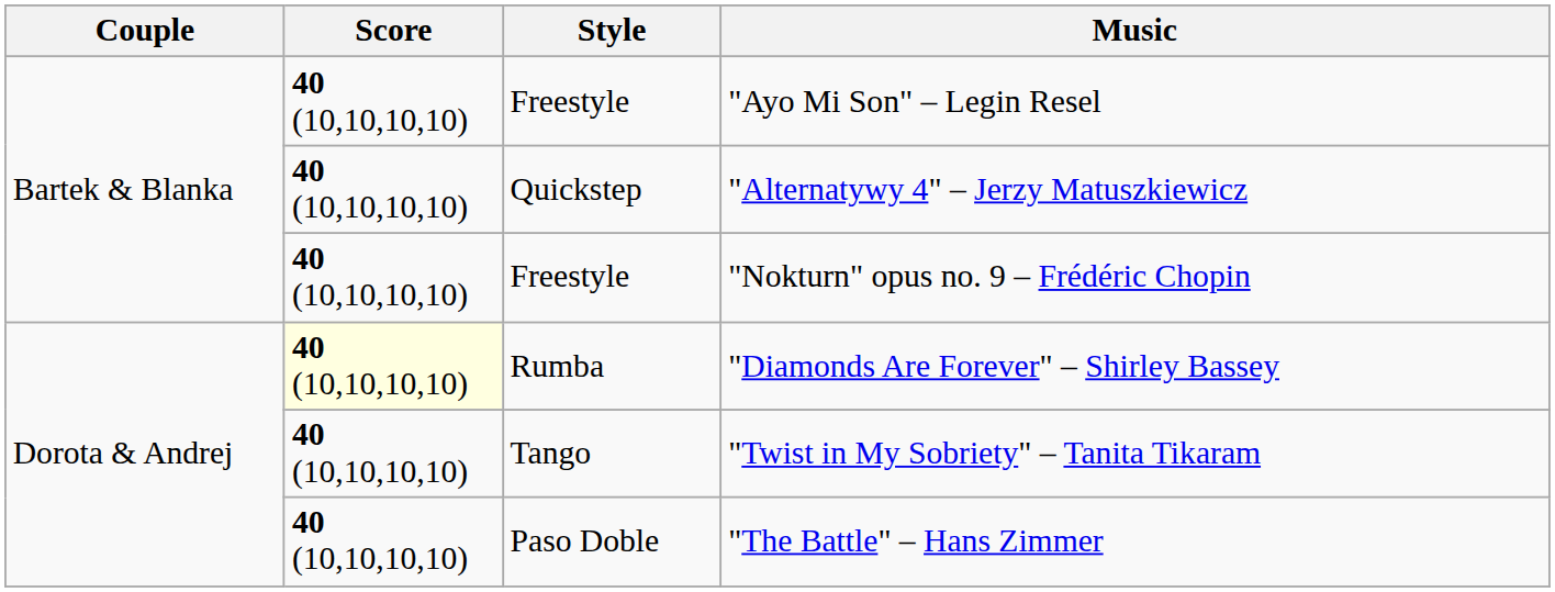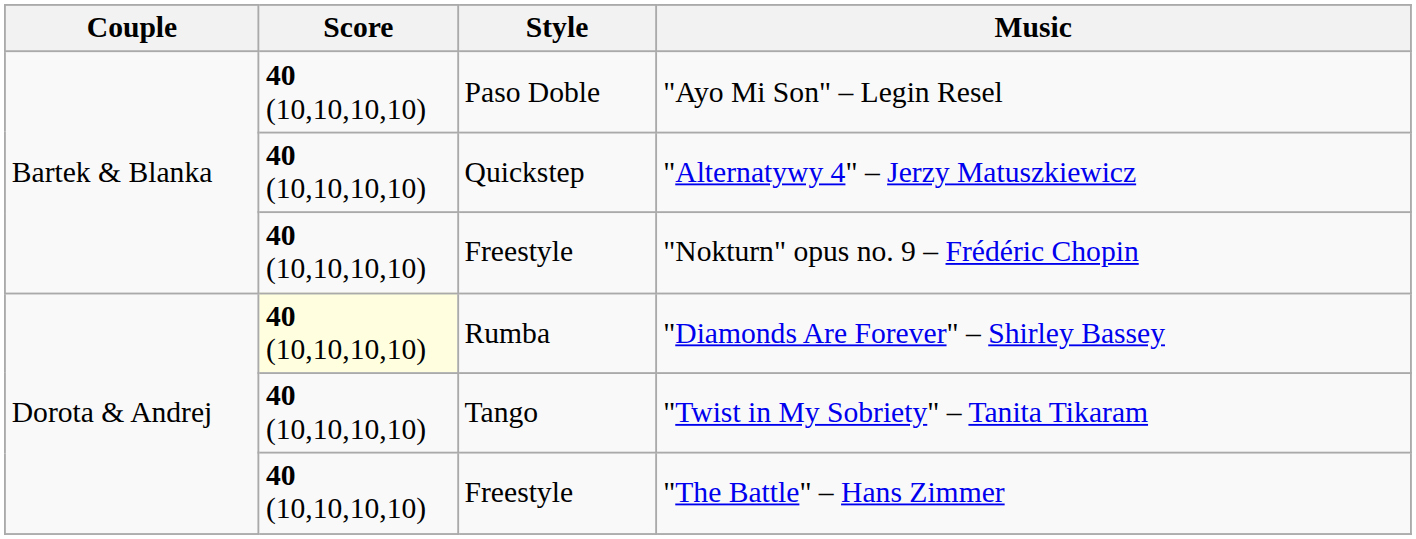 <table class="wikitable">
 <tr>
 <th width="130">Couple</th>
 <th width="100">Score</th>
 <th width="100">Style</th>
 <th width="400">Music</th>
 </tr>
 <tr>
 <td rowspan="3">Bartek & Blanka</td>
 <td><strong>40</strong> (10,10,10,10)</td>
-<td>Freestyle</td>
+<td>Paso Doble</td>
 <td>"Ayo Mi Son" – Legin Resel</td>
 </tr>
 <tr>
 <td><strong>40</strong> (10,10,10,10)</td>
 <td>Quickstep</td>
 <td>"<a href='#'>Alternatywy 4</a>" – <a href='#'>Jerzy Matuszkiewicz</a></td>
 </tr>
 <tr>
 <td><strong>40</strong> (10,10,10,10)</td>
 <td>Freestyle</td>
 <td>"Nokturn" opus no. 9  – <a href='#'>Frédéric Chopin</a></td>
 </tr>
 <tr>
 <td rowspan="3">Dorota & Andrej</td>
 <td style="background: lightyellow;"><strong>40</strong> (10,10,10,10)</td>
 <td>Rumba</td>
 <td>"<a href='#'>Diamonds Are Forever</a>" – <a href='#'>Shirley Bassey</a></td>
 </tr>
 <tr>
 <td><strong>40</strong> (10,10,10,10)</td>
 <td>Tango</td>
 <td>"<a href='#'>Twist in My Sobriety</a>" – <a href='#'>Tanita Tikaram</a></td>
 </tr>
 <tr>
 <td><strong>40</strong> (10,10,10,10)</td>
-<td>Paso Doble</td>
+<td>Freestyle</td>
 <td>"<a href='#'>The Battle</a>" – <a href='#'>Hans Zimmer</a></td>
 </tr>
 </table>
